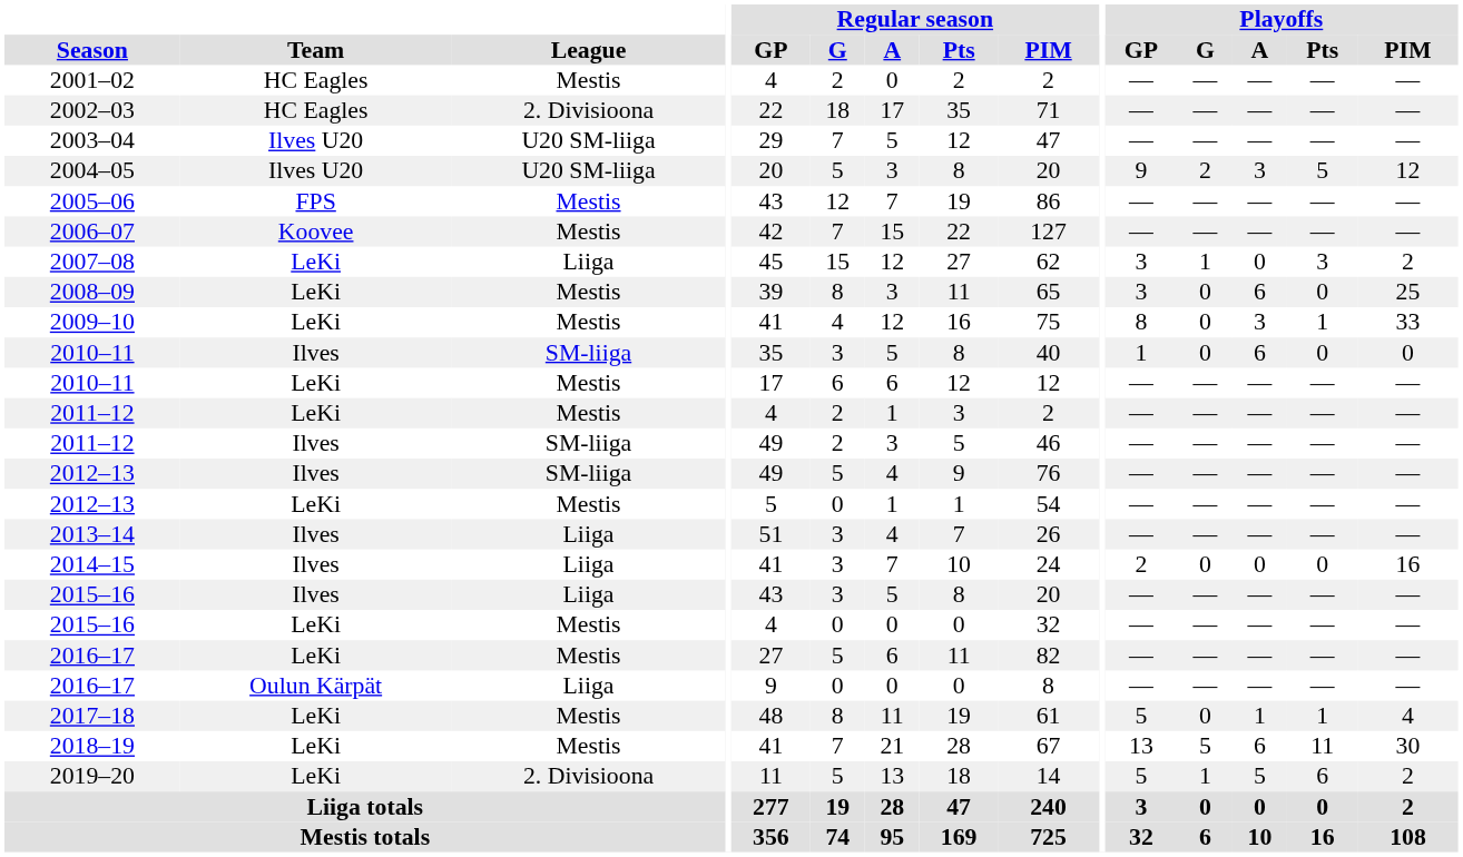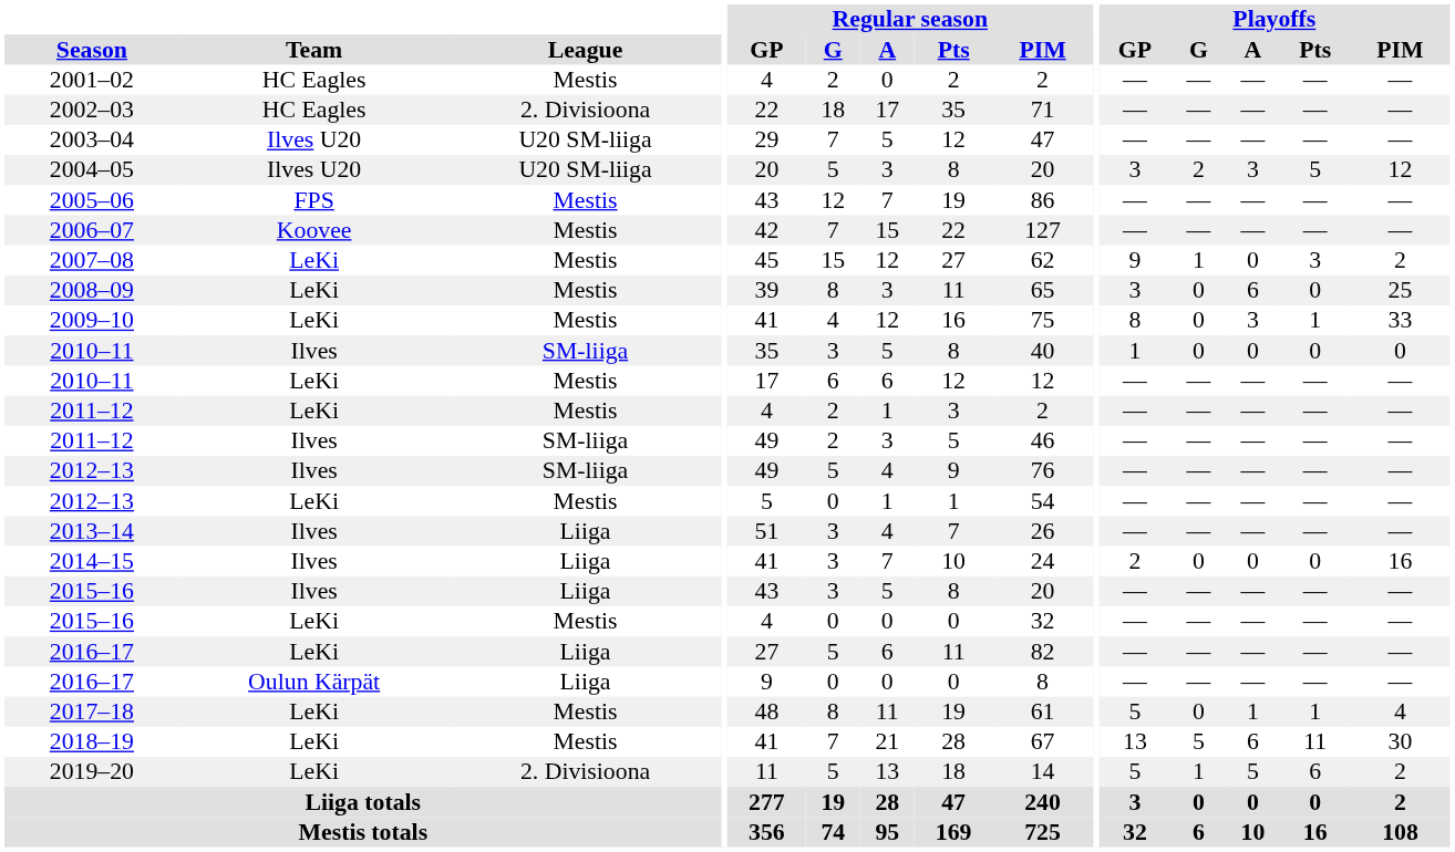 <table border="0" cellpadding="1" cellspacing="0" style="text-align:center; width:60em">
 <tr bgcolor="#e0e0e0">
 <th colspan="3" bgcolor="#ffffff"></th>
 <th rowspan="99" bgcolor="#ffffff"></th>
 <th colspan="5"><a href='#'>Regular season</a></th>
 <th rowspan="99" bgcolor="#ffffff"></th>
 <th colspan="5"><a href='#'>Playoffs</a></th>
 </tr>
 <tr bgcolor="#e0e0e0">
 <th><a href='#'>Season</a></th>
 <th>Team</th>
 <th>League</th>
 <th>GP</th>
 <th><a href='#'>G</a></th>
 <th><a href='#'>A</a></th>
 <th><a href='#'>Pts</a></th>
 <th><a href='#'>PIM</a></th>
 <th>GP</th>
 <th>G</th>
 <th>A</th>
 <th>Pts</th>
 <th>PIM</th>
 </tr>
 <tr>
 <td>2001–02</td>
 <td>HC Eagles</td>
 <td>Mestis</td>
 <td>4</td>
 <td>2</td>
 <td>0</td>
 <td>2</td>
 <td>2</td>
 <td>—</td>
 <td>—</td>
 <td>—</td>
 <td>—</td>
 <td>—</td>
 </tr>
 <tr bgcolor="#f0f0f0">
 <td>2002–03</td>
 <td>HC Eagles</td>
 <td>2. Divisioona</td>
 <td>22</td>
 <td>18</td>
 <td>17</td>
 <td>35</td>
 <td>71</td>
 <td>—</td>
 <td>—</td>
 <td>—</td>
 <td>—</td>
 <td>—</td>
 </tr>
 <tr>
 <td>2003–04</td>
 <td><a href='#'>Ilves</a> U20</td>
 <td>U20 SM-liiga</td>
 <td>29</td>
 <td>7</td>
 <td>5</td>
 <td>12</td>
 <td>47</td>
 <td>—</td>
 <td>—</td>
 <td>—</td>
 <td>—</td>
 <td>—</td>
 </tr>
 <tr bgcolor="#f0f0f0">
 <td>2004–05</td>
 <td>Ilves U20</td>
 <td>U20 SM-liiga</td>
 <td>20</td>
 <td>5</td>
 <td>3</td>
 <td>8</td>
 <td>20</td>
-<td>9</td>
+<td>3</td>
 <td>2</td>
 <td>3</td>
 <td>5</td>
 <td>12</td>
 </tr>
 <tr>
 <td><a href='#'>2005–06</a></td>
 <td><a href='#'>FPS</a></td>
 <td><a href='#'>Mestis</a></td>
 <td>43</td>
 <td>12</td>
 <td>7</td>
 <td>19</td>
 <td>86</td>
 <td>—</td>
 <td>—</td>
 <td>—</td>
 <td>—</td>
 <td>—</td>
 </tr>
 <tr bgcolor="#f0f0f0">
 <td><a href='#'>2006–07</a></td>
 <td><a href='#'>Koovee</a></td>
 <td>Mestis</td>
 <td>42</td>
 <td>7</td>
 <td>15</td>
 <td>22</td>
 <td>127</td>
 <td>—</td>
 <td>—</td>
 <td>—</td>
 <td>—</td>
 <td>—</td>
 </tr>
 <tr>
 <td><a href='#'>2007–08</a></td>
 <td><a href='#'>LeKi</a></td>
-<td>Liiga</td>
+<td>Mestis</td>
 <td>45</td>
 <td>15</td>
 <td>12</td>
 <td>27</td>
 <td>62</td>
-<td>3</td>
+<td>9</td>
 <td>1</td>
 <td>0</td>
 <td>3</td>
 <td>2</td>
 </tr>
 <tr bgcolor="#f0f0f0">
 <td><a href='#'>2008–09</a></td>
 <td>LeKi</td>
 <td>Mestis</td>
 <td>39</td>
 <td>8</td>
 <td>3</td>
 <td>11</td>
 <td>65</td>
 <td>3</td>
 <td>0</td>
 <td>6</td>
 <td>0</td>
 <td>25</td>
 </tr>
 <tr>
 <td><a href='#'>2009–10</a></td>
 <td>LeKi</td>
 <td>Mestis</td>
 <td>41</td>
 <td>4</td>
 <td>12</td>
 <td>16</td>
 <td>75</td>
 <td>8</td>
 <td>0</td>
 <td>3</td>
 <td>1</td>
 <td>33</td>
 </tr>
 <tr bgcolor="#f0f0f0">
 <td><a href='#'>2010–11</a></td>
 <td>Ilves</td>
 <td><a href='#'>SM-liiga</a></td>
 <td>35</td>
 <td>3</td>
 <td>5</td>
 <td>8</td>
 <td>40</td>
 <td>1</td>
 <td>0</td>
-<td>6</td>
+<td>0</td>
 <td>0</td>
 <td>0</td>
 </tr>
 <tr>
 <td><a href='#'>2010–11</a></td>
 <td>LeKi</td>
 <td>Mestis</td>
 <td>17</td>
 <td>6</td>
 <td>6</td>
 <td>12</td>
 <td>12</td>
 <td>—</td>
 <td>—</td>
 <td>—</td>
 <td>—</td>
 <td>—</td>
 </tr>
 <tr bgcolor="#f0f0f0">
 <td><a href='#'>2011–12</a></td>
 <td>LeKi</td>
 <td>Mestis</td>
 <td>4</td>
 <td>2</td>
 <td>1</td>
 <td>3</td>
 <td>2</td>
 <td>—</td>
 <td>—</td>
 <td>—</td>
 <td>—</td>
 <td>—</td>
 </tr>
 <tr>
 <td><a href='#'>2011–12</a></td>
 <td>Ilves</td>
 <td>SM-liiga</td>
 <td>49</td>
 <td>2</td>
 <td>3</td>
 <td>5</td>
 <td>46</td>
 <td>—</td>
 <td>—</td>
 <td>—</td>
 <td>—</td>
 <td>—</td>
 </tr>
 <tr bgcolor="#f0f0f0">
 <td><a href='#'>2012–13</a></td>
 <td>Ilves</td>
 <td>SM-liiga</td>
 <td>49</td>
 <td>5</td>
 <td>4</td>
 <td>9</td>
 <td>76</td>
 <td>—</td>
 <td>—</td>
 <td>—</td>
 <td>—</td>
 <td>—</td>
 </tr>
 <tr>
 <td><a href='#'>2012–13</a></td>
 <td>LeKi</td>
 <td>Mestis</td>
 <td>5</td>
 <td>0</td>
 <td>1</td>
 <td>1</td>
 <td>54</td>
 <td>—</td>
 <td>—</td>
 <td>—</td>
 <td>—</td>
 <td>—</td>
 </tr>
 <tr bgcolor="#f0f0f0">
 <td><a href='#'>2013–14</a></td>
 <td>Ilves</td>
 <td>Liiga</td>
 <td>51</td>
 <td>3</td>
 <td>4</td>
 <td>7</td>
 <td>26</td>
 <td>—</td>
 <td>—</td>
 <td>—</td>
 <td>—</td>
 <td>—</td>
 </tr>
 <tr>
 <td><a href='#'>2014–15</a></td>
 <td>Ilves</td>
 <td>Liiga</td>
 <td>41</td>
 <td>3</td>
 <td>7</td>
 <td>10</td>
 <td>24</td>
 <td>2</td>
 <td>0</td>
 <td>0</td>
 <td>0</td>
 <td>16</td>
 </tr>
 <tr bgcolor="#f0f0f0">
 <td><a href='#'>2015–16</a></td>
 <td>Ilves</td>
 <td>Liiga</td>
 <td>43</td>
 <td>3</td>
 <td>5</td>
 <td>8</td>
 <td>20</td>
 <td>—</td>
 <td>—</td>
 <td>—</td>
 <td>—</td>
 <td>—</td>
 </tr>
 <tr>
 <td><a href='#'>2015–16</a></td>
 <td>LeKi</td>
 <td>Mestis</td>
 <td>4</td>
 <td>0</td>
 <td>0</td>
 <td>0</td>
 <td>32</td>
 <td>—</td>
 <td>—</td>
 <td>—</td>
 <td>—</td>
 <td>—</td>
 </tr>
 <tr bgcolor="#f0f0f0">
 <td><a href='#'>2016–17</a></td>
 <td>LeKi</td>
-<td>Mestis</td>
+<td>Liiga</td>
 <td>27</td>
 <td>5</td>
 <td>6</td>
 <td>11</td>
 <td>82</td>
 <td>—</td>
 <td>—</td>
 <td>—</td>
 <td>—</td>
 <td>—</td>
 </tr>
 <tr>
 <td><a href='#'>2016–17</a></td>
 <td><a href='#'>Oulun Kärpät</a></td>
 <td>Liiga</td>
 <td>9</td>
 <td>0</td>
 <td>0</td>
 <td>0</td>
 <td>8</td>
 <td>—</td>
 <td>—</td>
 <td>—</td>
 <td>—</td>
 <td>—</td>
 </tr>
 <tr bgcolor="#f0f0f0">
 <td><a href='#'>2017–18</a></td>
 <td>LeKi</td>
 <td>Mestis</td>
 <td>48</td>
 <td>8</td>
 <td>11</td>
 <td>19</td>
 <td>61</td>
 <td>5</td>
 <td>0</td>
 <td>1</td>
 <td>1</td>
 <td>4</td>
 </tr>
 <tr>
 <td><a href='#'>2018–19</a></td>
 <td>LeKi</td>
 <td>Mestis</td>
 <td>41</td>
 <td>7</td>
 <td>21</td>
 <td>28</td>
 <td>67</td>
 <td>13</td>
 <td>5</td>
 <td>6</td>
 <td>11</td>
 <td>30</td>
 </tr>
 <tr bgcolor="#f0f0f0">
 <td>2019–20</td>
 <td>LeKi</td>
 <td>2. Divisioona</td>
 <td>11</td>
 <td>5</td>
 <td>13</td>
 <td>18</td>
 <td>14</td>
 <td>5</td>
 <td>1</td>
 <td>5</td>
 <td>6</td>
 <td>2</td>
 </tr>
 <tr>
 </tr>
 <tr ALIGN="center" bgcolor="#e0e0e0">
 <th colspan="3">Liiga totals</th>
 <th ALIGN="center">277</th>
 <th ALIGN="center">19</th>
 <th ALIGN="center">28</th>
 <th ALIGN="center">47</th>
 <th ALIGN="center">240</th>
 <th ALIGN="center">3</th>
 <th ALIGN="center">0</th>
 <th ALIGN="center">0</th>
 <th ALIGN="center">0</th>
 <th ALIGN="center">2</th>
 </tr>
 <tr>
 </tr>
 <tr ALIGN="center" bgcolor="#e0e0e0">
 <th colspan="3">Mestis totals</th>
 <th ALIGN="center">356</th>
 <th ALIGN="center">74</th>
 <th ALIGN="center">95</th>
 <th ALIGN="center">169</th>
 <th ALIGN="center">725</th>
 <th ALIGN="center">32</th>
 <th ALIGN="center">6</th>
 <th ALIGN="center">10</th>
 <th ALIGN="center">16</th>
 <th ALIGN="center">108</th>
 </tr>
 </table>
